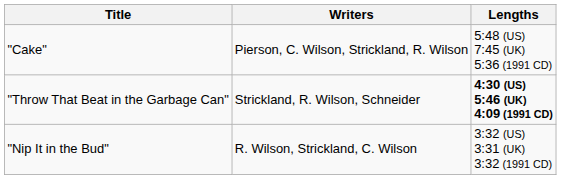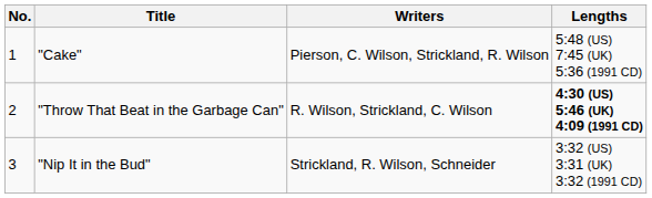 <table class="wikitable">
 <tr>
+<th>No.</th>
 <th>Title</th>
 <th>Writers</th>
 <th>Lengths</th>
 </tr>
 <tr>
+<td>1</td>
 <td>"Cake"</td>
 <td>Pierson, C. Wilson, Strickland, R. Wilson</td>
 <td>5:48 <small>(US)</small><br>7:45 <small>(UK)</small><br>5:36<small> (1991 CD)</small></td>
 </tr>
 <tr>
+<td>2</td>
 <td>"Throw That Beat in the Garbage Can"</td>
-<td>Strickland, R. Wilson, Schneider</td>
+<td>R. Wilson, Strickland, C. Wilson</td>
 <td><strong>4:30 <small>(US)</small><br>5:46 <small>(UK)</small><br>4:09<small> (1991 CD)</small></strong></td>
 </tr>
 <tr>
+<td>3</td>
 <td>"Nip It in the Bud"</td>
-<td>R. Wilson, Strickland, C. Wilson</td>
+<td>Strickland, R. Wilson, Schneider</td>
 <td>3:32 <small>(US)</small><br>3:31 <small>(UK)</small><br>3:32<small> (1991 CD)</small></td>
 </tr>
 </table>
